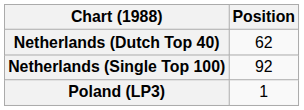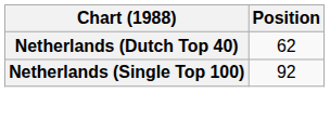 <table class="wikitable sortable plainrowheaders" style="text-align:center">
 <tr>
 <th scope="col">Chart (1988)</th>
 <th scope="col">Position</th>
 </tr>
 <tr>
 <th scope="row">Netherlands (Dutch Top 40)</th>
 <td>62</td>
 </tr>
 <tr>
 <th scope="row">Netherlands (Single Top 100)</th>
 <td>92</td>
 </tr>
-<tr>
-<th scope="row">Poland (LP3)</th>
-<td>1</td>
-</tr>
 </table>
